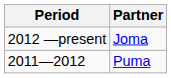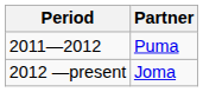 <table class="wikitable">
 <tr>
 <th>Period</th>
 <th>Partner</th>
 </tr>
 <tr>
+<td>2011—2012</td>
+<td><a href='#'>Puma</a></td>
+</tr>
+<tr>
 <td>2012 <abbr>—present</abbr></td>
 <td><a href='#'>Joma</a></td>
 </tr>
-<tr>
-<td>2011—2012</td>
-<td><a href='#'>Puma</a></td>
-</tr>
 </table>
